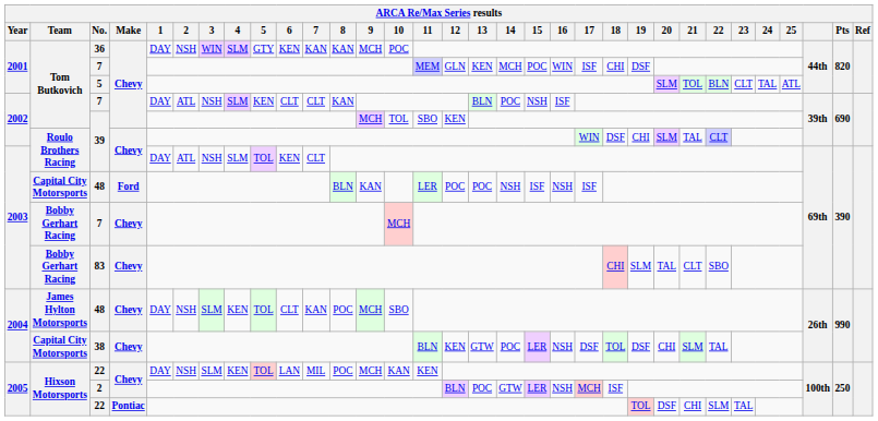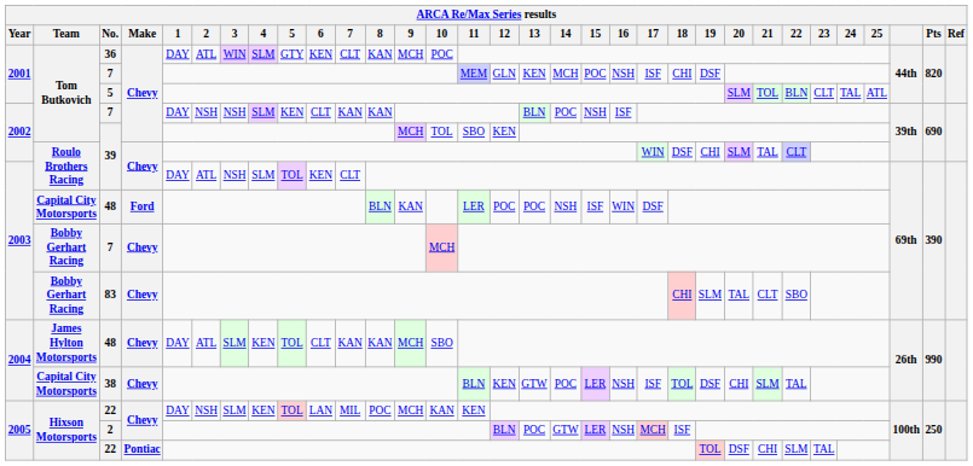 <table class="wikitable" style="text-align:center; font-size:75%">
 <tr>
 <th colspan="34"><a href='#'>ARCA Re/Max Series</a> results</th>
 </tr>
 <tr>
 <th>Year</th>
 <th>Team</th>
 <th>No.</th>
 <th>Make</th>
 <th>1</th>
 <th>2</th>
 <th>3</th>
 <th>4</th>
 <th>5</th>
 <th>6</th>
 <th>7</th>
 <th>8</th>
 <th>9</th>
 <th>10</th>
 <th>11</th>
 <th>12</th>
 <th>13</th>
 <th>14</th>
 <th>15</th>
 <th>16</th>
 <th>17</th>
 <th>18</th>
 <th>19</th>
 <th>20</th>
 <th>21</th>
 <th>22</th>
 <th>23</th>
 <th>24</th>
 <th>25</th>
 <th></th>
 <th>Pts</th>
 <th>Ref</th>
 </tr>
 <tr>
 <th rowspan=3><a href='#'>2001</a></th>
 <th rowspan=5>Tom Butkovich</th>
 <th>36</th>
 <th rowspan=5><a href='#'>Chevy</a></th>
 <td><a href='#'>DAY</a></td>
-<td><a href='#'>NSH</a></td>
+<td><a href='#'>ATL</a></td>
 <td style="background:#EFCFFF;"><a href='#'>WIN</a><br></td>
 <td style="background:#EFCFFF;"><a href='#'>SLM</a><br></td>
 <td><a href='#'>GTY</a></td>
 <td><a href='#'>KEN</a></td>
-<td><a href='#'>KAN</a></td>
+<td><a href='#'>CLT</a></td>
 <td><a href='#'>KAN</a></td>
 <td><a href='#'>MCH</a></td>
 <td><a href='#'>POC</a></td>
 <td colspan=15></td>
 <th rowspan=3>44th</th>
 <th rowspan=3>820</th>
 <th rowspan=3></th>
 </tr>
 <tr>
 <th>7</th>
 <td colspan=10></td>
 <td style="background:#CFCFFF;"><a href='#'>MEM</a><br></td>
 <td><a href='#'>GLN</a></td>
 <td><a href='#'>KEN</a></td>
 <td><a href='#'>MCH</a></td>
 <td><a href='#'>POC</a></td>
-<td><a href='#'>WIN</a></td>
+<td><a href='#'>NSH</a></td>
 <td><a href='#'>ISF</a></td>
 <td><a href='#'>CHI</a></td>
 <td><a href='#'>DSF</a></td>
 <td colspan=6></td>
 </tr>
 <tr>
 <th>5</th>
 <td colspan=19></td>
 <td style="background:#EFCFFF;"><a href='#'>SLM</a><br></td>
 <td style="background:#DFFFDF;"><a href='#'>TOL</a><br></td>
 <td style="background:#DFFFDF;"><a href='#'>BLN</a><br></td>
 <td><a href='#'>CLT</a></td>
 <td><a href='#'>TAL</a></td>
 <td><a href='#'>ATL</a></td>
 </tr>
 <tr>
 <th rowspan=3><a href='#'>2002</a></th>
 <th>7</th>
 <td><a href='#'>DAY</a></td>
-<td><a href='#'>ATL</a></td>
+<td><a href='#'>NSH</a></td>
 <td><a href='#'>NSH</a></td>
 <td style="background:#EFCFFF;"><a href='#'>SLM</a><br></td>
 <td><a href='#'>KEN</a></td>
 <td><a href='#'>CLT</a></td>
-<td><a href='#'>CLT</a></td>
+<td><a href='#'>KAN</a></td>
 <td><a href='#'>KAN</a></td>
 <td colspan=4></td>
 <td style="background:#DFFFDF;"><a href='#'>BLN</a><br></td>
 <td><a href='#'>POC</a></td>
 <td><a href='#'>NSH</a></td>
 <td><a href='#'>ISF</a></td>
 <td colspan=9></td>
 <th rowspan=3>39th</th>
 <th rowspan=3>690</th>
 <th rowspan=3></th>
 </tr>
 <tr>
 <th rowspan=3>39</th>
 <td colspan=8></td>
 <td style="background:#EFCFFF;"><a href='#'>MCH</a><br></td>
 <td><a href='#'>TOL</a></td>
 <td><a href='#'>SBO</a></td>
 <td><a href='#'>KEN</a></td>
 <td colspan=13></td>
 </tr>
 <tr>
 <th rowspan=2><a href='#'>Roulo Brothers Racing</a></th>
 <th rowspan=2><a href='#'>Chevy</a></th>
 <td colspan=16></td>
 <td style="background:#DFFFDF;"><a href='#'>WIN</a><br></td>
 <td><a href='#'>DSF</a></td>
 <td><a href='#'>CHI</a></td>
 <td style="background:#EFCFFF;"><a href='#'>SLM</a><br></td>
 <td><a href='#'>TAL</a></td>
 <td style="background:#CFCFFF;"><a href='#'>CLT</a><br></td>
 <td colspan=3></td>
 </tr>
 <tr>
 <th rowspan=4><a href='#'>2003</a></th>
 <td><a href='#'>DAY</a></td>
 <td><a href='#'>ATL</a></td>
 <td><a href='#'>NSH</a></td>
 <td><a href='#'>SLM</a></td>
 <td style="background:#EFCFFF;"><a href='#'>TOL</a><br></td>
 <td><a href='#'>KEN</a></td>
 <td><a href='#'>CLT</a></td>
 <td colspan=18></td>
 <th rowspan=4>69th</th>
 <th rowspan=4>390</th>
 <th rowspan=4></th>
 </tr>
 <tr>
 <th><a href='#'>Capital City Motorsports</a></th>
 <th>48</th>
 <th><a href='#'>Ford</a></th>
 <td colspan=7></td>
 <td style="background:#DFFFDF;"><a href='#'>BLN</a><br></td>
 <td><a href='#'>KAN</a></td>
 <td></td>
 <td style="background:#DFFFDF;"><a href='#'>LER</a><br></td>
 <td><a href='#'>POC</a></td>
 <td><a href='#'>POC</a></td>
 <td><a href='#'>NSH</a></td>
 <td><a href='#'>ISF</a></td>
-<td><a href='#'>NSH</a></td>
-<td><a href='#'>ISF</a></td>
+<td><a href='#'>WIN</a></td>
+<td><a href='#'>DSF</a></td>
 <td colspan=8></td>
 </tr>
 <tr>
 <th><a href='#'>Bobby Gerhart Racing</a></th>
 <th>7</th>
 <th><a href='#'>Chevy</a></th>
 <td colspan=9></td>
 <td style="background:#FFCFCF;"><a href='#'>MCH</a><br></td>
 <td colspan=15></td>
 </tr>
 <tr>
 <th><a href='#'>Bobby Gerhart Racing</a></th>
 <th>83</th>
 <th><a href='#'>Chevy</a></th>
 <td colspan=17></td>
 <td style="background:#FFCFCF;"><a href='#'>CHI</a><br></td>
 <td><a href='#'>SLM</a></td>
 <td><a href='#'>TAL</a></td>
 <td><a href='#'>CLT</a></td>
 <td><a href='#'>SBO</a></td>
 <td colspan=3></td>
 </tr>
 <tr>
 <th rowspan=2><a href='#'>2004</a></th>
 <th><a href='#'>James Hylton Motorsports</a></th>
 <th>48</th>
 <th><a href='#'>Chevy</a></th>
 <td><a href='#'>DAY</a></td>
-<td><a href='#'>NSH</a></td>
+<td><a href='#'>ATL</a></td>
 <td style="background:#DFFFDF;"><a href='#'>SLM</a><br></td>
 <td><a href='#'>KEN</a></td>
 <td style="background:#DFFFDF;"><a href='#'>TOL</a><br></td>
 <td><a href='#'>CLT</a></td>
 <td><a href='#'>KAN</a></td>
-<td><a href='#'>POC</a></td>
+<td><a href='#'>KAN</a></td>
 <td style="background:#DFFFDF;"><a href='#'>MCH</a><br></td>
 <td><a href='#'>SBO</a></td>
 <td colspan=15></td>
 <th rowspan=2>26th</th>
 <th rowspan=2>990</th>
 <th rowspan=2></th>
 </tr>
 <tr>
 <th><a href='#'>Capital City Motorsports</a></th>
 <th>38</th>
 <th><a href='#'>Chevy</a></th>
 <td colspan=10></td>
 <td style="background:#DFFFDF;"><a href='#'>BLN</a><br></td>
 <td><a href='#'>KEN</a></td>
 <td><a href='#'>GTW</a></td>
 <td><a href='#'>POC</a></td>
 <td style="background:#EFCFFF;"><a href='#'>LER</a><br></td>
 <td><a href='#'>NSH</a></td>
-<td><a href='#'>DSF</a></td>
+<td><a href='#'>ISF</a></td>
 <td style="background:#DFFFDF;"><a href='#'>TOL</a><br></td>
 <td><a href='#'>DSF</a></td>
 <td><a href='#'>CHI</a></td>
 <td style="background:#DFFFDF;"><a href='#'>SLM</a><br></td>
 <td><a href='#'>TAL</a></td>
 <td colspan=3></td>
 </tr>
 <tr>
 <th rowspan=3><a href='#'>2005</a></th>
 <th rowspan=3><a href='#'>Hixson Motorsports</a></th>
 <th>22</th>
 <th rowspan=2><a href='#'>Chevy</a></th>
 <td><a href='#'>DAY</a></td>
 <td><a href='#'>NSH</a></td>
 <td><a href='#'>SLM</a></td>
 <td><a href='#'>KEN</a></td>
 <td style="background:#FFCFCF;"><a href='#'>TOL</a><br></td>
 <td><a href='#'>LAN</a></td>
 <td><a href='#'>MIL</a></td>
 <td><a href='#'>POC</a></td>
 <td><a href='#'>MCH</a></td>
 <td><a href='#'>KAN</a></td>
 <td><a href='#'>KEN</a></td>
 <td colspan=14></td>
 <th rowspan=3>100th</th>
 <th rowspan=3>250</th>
 <th rowspan=3></th>
 </tr>
 <tr>
 <th>2</th>
 <td colspan=11></td>
 <td style="background:#EFCFFF;"><a href='#'>BLN</a><br></td>
 <td><a href='#'>POC</a></td>
 <td><a href='#'>GTW</a></td>
 <td style="background:#EFCFFF;"><a href='#'>LER</a><br></td>
 <td><a href='#'>NSH</a></td>
 <td style="background:#FFCFCF;"><a href='#'>MCH</a><br></td>
 <td><a href='#'>ISF</a></td>
 <td colspan=7></td>
 </tr>
 <tr>
 <th>22</th>
 <th><a href='#'>Pontiac</a></th>
 <td colspan=18></td>
 <td style="background:#FFCFCF;"><a href='#'>TOL</a><br></td>
 <td><a href='#'>DSF</a></td>
 <td><a href='#'>CHI</a></td>
 <td><a href='#'>SLM</a></td>
 <td><a href='#'>TAL</a></td>
 <td colspan=2></td>
 </tr>
 </table>
